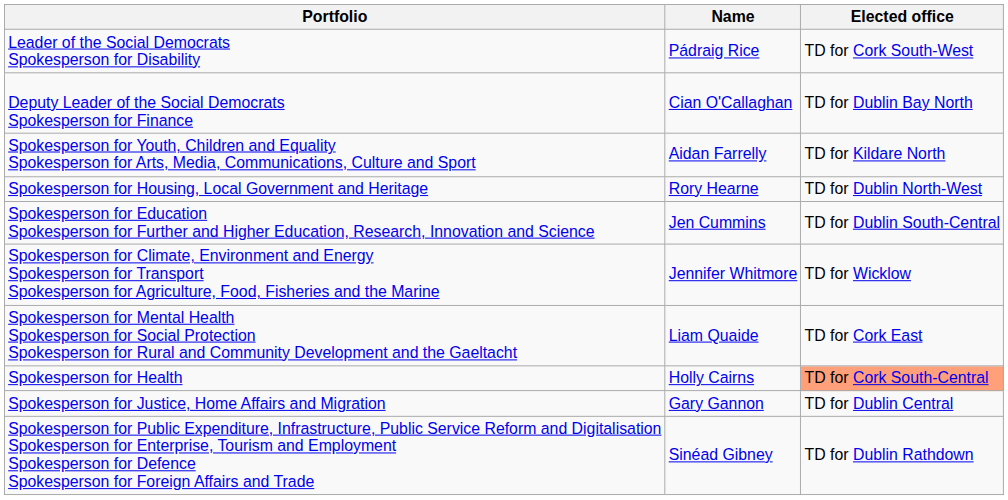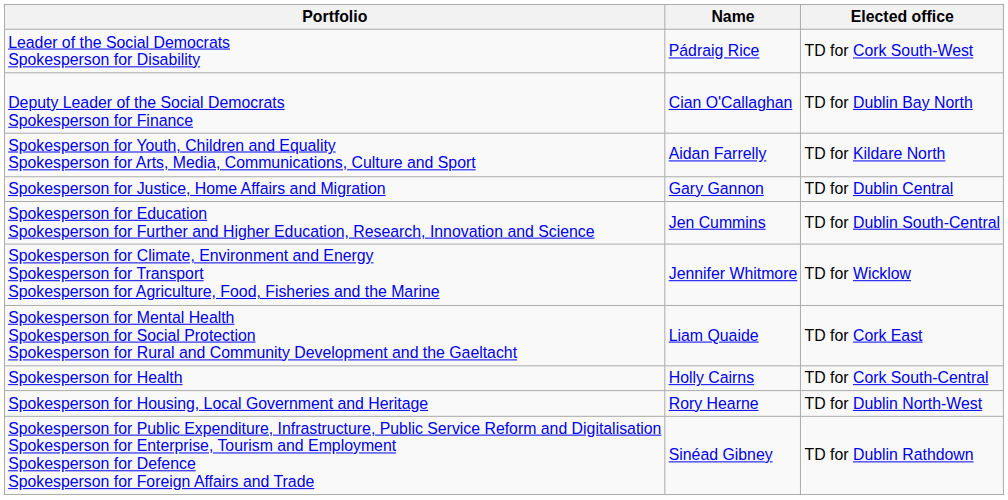 <table class="sortable wikitable">
 <tr>
 <th>Portfolio</th>
 <th>Name</th>
 <th>Elected office</th>
 </tr>
 <tr>
 <td><a href='#'>Leader of the Social Democrats</a><br><a href='#'>Spokesperson for Disability</a></td>
 <td><a href='#'>Pádraig Rice</a></td>
 <td>TD for <a href='#'>Cork South-West</a></td>
 </tr>
 <tr>
 <td><br><a href='#'>Deputy Leader of the Social Democrats</a><br> <a href='#'>Spokesperson for Finance</a></td>
 <td><a href='#'>Cian O'Callaghan</a></td>
 <td>TD for <a href='#'>Dublin Bay North</a></td>
 </tr>
 <tr>
 <td><a href='#'>Spokesperson for Youth, Children and Equality</a><br> <a href='#'>Spokesperson for Arts, Media, Communications, Culture and Sport</a></td>
 <td><a href='#'>Aidan Farrelly</a></td>
 <td>TD for <a href='#'>Kildare North</a></td>
 </tr>
 <tr>
-<td><a href='#'>Spokesperson for Housing, Local Government and Heritage</a></td>
-<td><a href='#'>Rory Hearne</a></td>
-<td>TD for <a href='#'>Dublin North-West</a></td>
+<td><a href='#'>Spokesperson for Justice, Home Affairs and Migration</a></td>
+<td><a href='#'>Gary Gannon</a></td>
+<td>TD for <a href='#'>Dublin Central</a></td>
 </tr>
 <tr>
 <td><a href='#'>Spokesperson for Education</a><br> <a href='#'>Spokesperson for Further and Higher Education, Research, Innovation and Science</a></td>
 <td><a href='#'>Jen Cummins</a></td>
 <td>TD for <a href='#'>Dublin South-Central</a></td>
 </tr>
 <tr>
 <td><a href='#'>Spokesperson for Climate, Environment and Energy</a><br> <a href='#'>Spokesperson for Transport</a><br> <a href='#'>Spokesperson for Agriculture, Food, Fisheries and the Marine</a></td>
 <td><a href='#'>Jennifer Whitmore</a></td>
 <td>TD for <a href='#'>Wicklow</a></td>
 </tr>
 <tr>
 <td><a href='#'>Spokesperson for Mental Health</a><br> <a href='#'>Spokesperson for Social Protection</a><br> <a href='#'>Spokesperson for Rural and Community Development and the Gaeltacht</a></td>
 <td><a href='#'>Liam Quaide</a></td>
 <td>TD for <a href='#'>Cork East</a></td>
 </tr>
 <tr>
 <td><a href='#'>Spokesperson for Health</a></td>
 <td><a href='#'>Holly Cairns</a></td>
-<td style="background: lightsalmon;">TD for <a href='#'>Cork South-Central</a></td>
+<td>TD for <a href='#'>Cork South-Central</a></td>
 </tr>
 <tr>
-<td><a href='#'>Spokesperson for Justice, Home Affairs and Migration</a></td>
-<td><a href='#'>Gary Gannon</a></td>
-<td>TD for <a href='#'>Dublin Central</a></td>
+<td><a href='#'>Spokesperson for Housing, Local Government and Heritage</a></td>
+<td><a href='#'>Rory Hearne</a></td>
+<td>TD for <a href='#'>Dublin North-West</a></td>
 </tr>
 <tr>
 <td><a href='#'>Spokesperson for Public Expenditure, Infrastructure, Public Service Reform and Digitalisation</a><br> <a href='#'>Spokesperson for Enterprise, Tourism and Employment</a><br> <a href='#'>Spokesperson for Defence</a><br> <a href='#'>Spokesperson for Foreign Affairs and Trade</a></td>
 <td><a href='#'>Sinéad Gibney</a></td>
 <td>TD for <a href='#'>Dublin Rathdown</a></td>
 </tr>
 </table>
